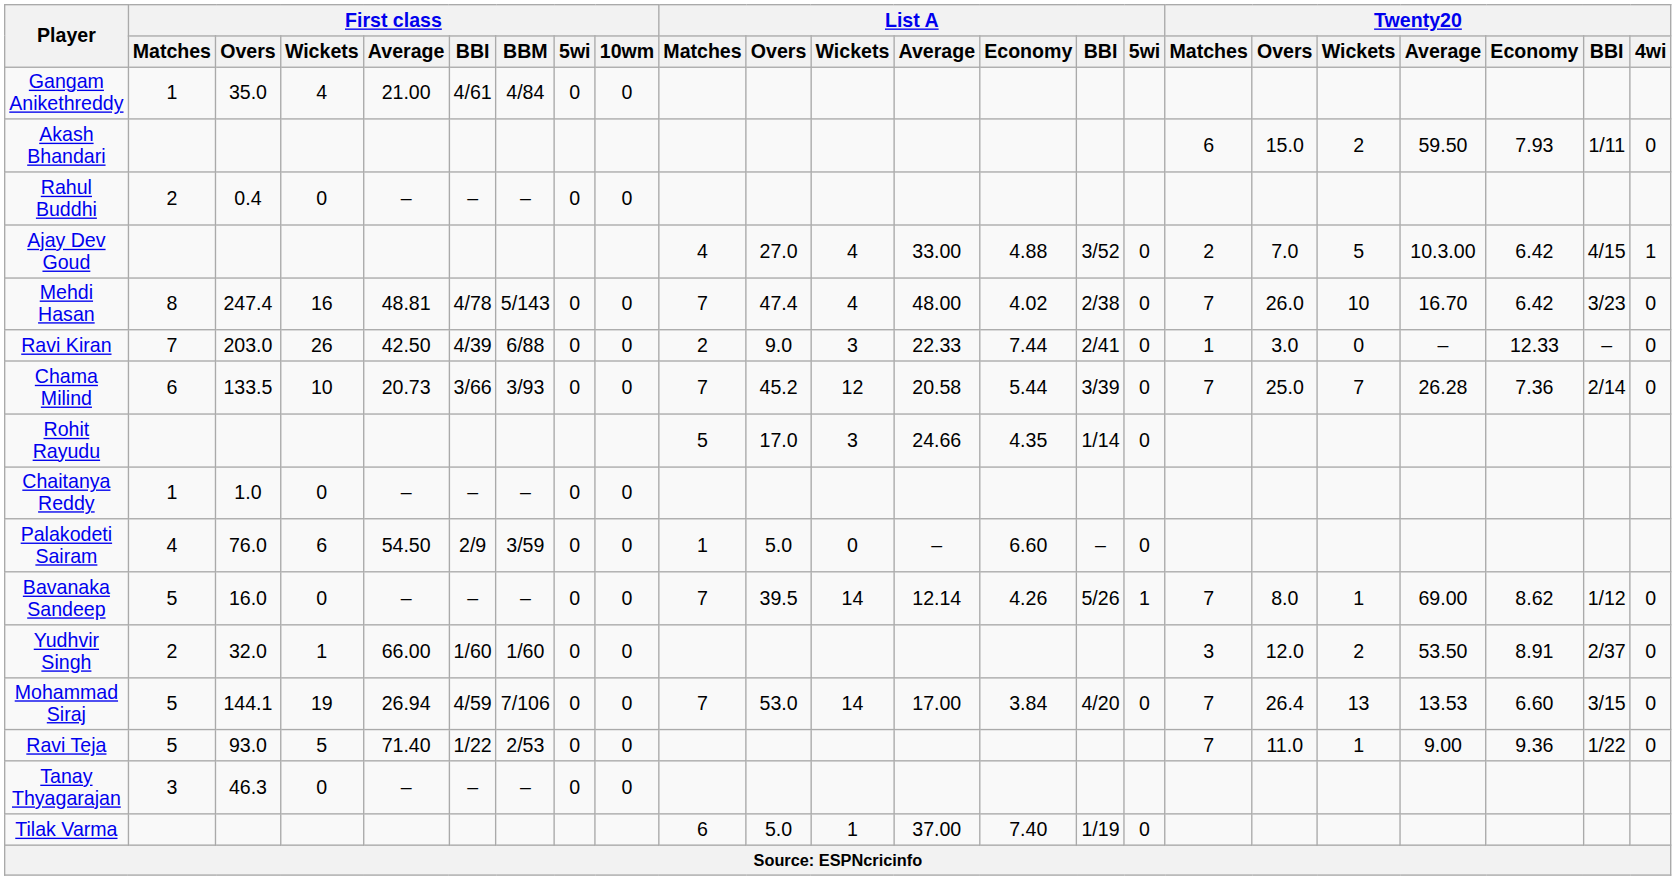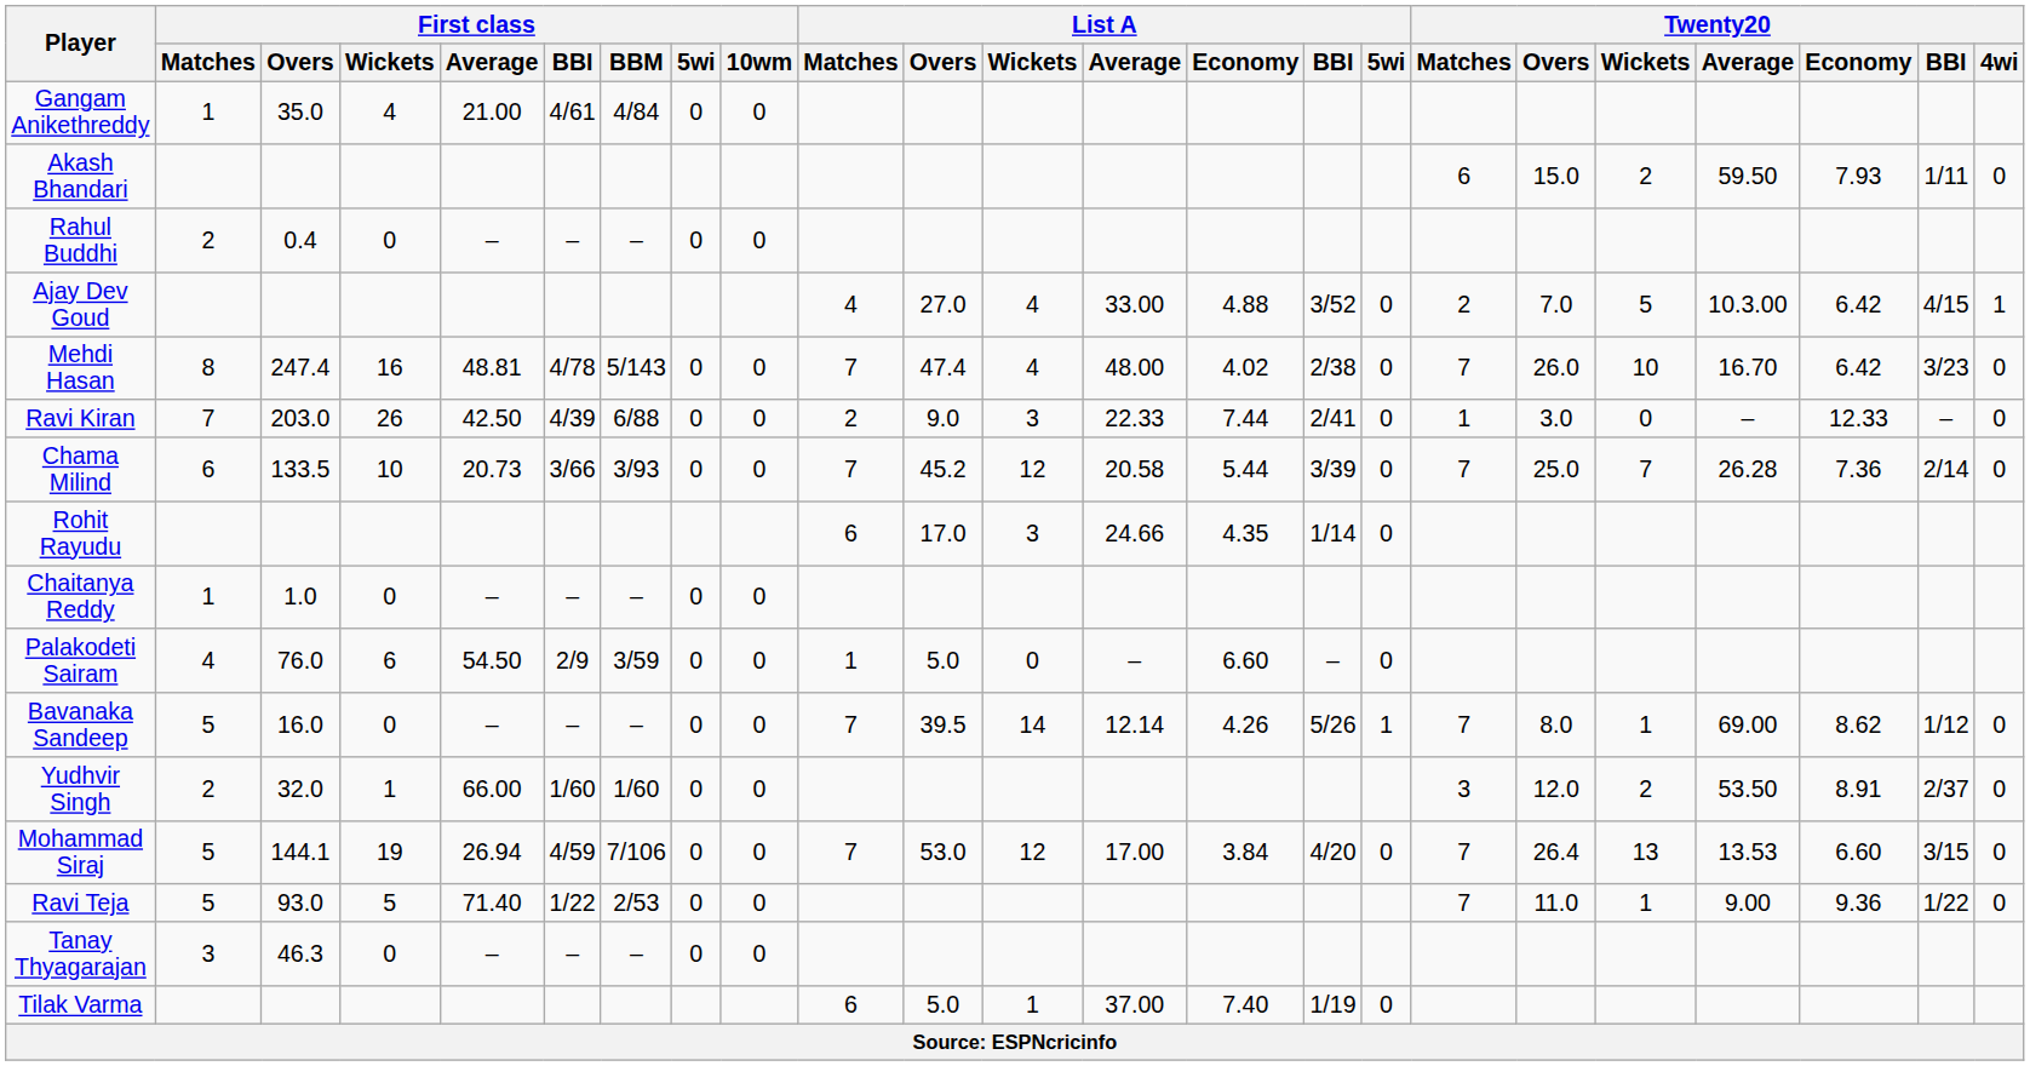 <table class="wikitable" style="font-size: 90%; text-align: center;width:90%;">
 <tr>
 <th rowspan=2>Player</th>
 <th colspan=8><a href='#'>First class</a></th>
 <th colspan=7><a href='#'>List A</a></th>
 <th colspan=7><a href='#'>Twenty20</a></th>
 </tr>
 <tr>
 <th>Matches</th>
 <th>Overs</th>
 <th>Wickets</th>
 <th>Average</th>
 <th>BBI</th>
 <th>BBM</th>
 <th>5wi</th>
 <th>10wm</th>
 <th>Matches</th>
 <th>Overs</th>
 <th>Wickets</th>
 <th>Average</th>
 <th>Economy</th>
 <th>BBI</th>
 <th>5wi</th>
 <th>Matches</th>
 <th>Overs</th>
 <th>Wickets</th>
 <th>Average</th>
 <th>Economy</th>
 <th>BBI</th>
 <th>4wi</th>
 </tr>
 <tr>
 <td><a href='#'>Gangam Anikethreddy</a></td>
 <td> 1</td>
 <td>35.0</td>
 <td>4</td>
 <td>21.00</td>
 <td>4/61</td>
 <td>4/84</td>
 <td>0</td>
 <td>0</td>
 <td></td>
 <td></td>
 <td></td>
 <td></td>
 <td></td>
 <td></td>
 <td></td>
 <td></td>
 <td></td>
 <td></td>
 <td></td>
 <td></td>
 <td></td>
 <td></td>
 </tr>
 <tr>
 <td><a href='#'>Akash Bhandari</a></td>
 <td></td>
 <td></td>
 <td></td>
 <td></td>
 <td></td>
 <td></td>
 <td></td>
 <td></td>
 <td></td>
 <td></td>
 <td></td>
 <td></td>
 <td></td>
 <td></td>
 <td></td>
 <td> 6</td>
 <td>15.0</td>
 <td>2</td>
 <td>59.50</td>
 <td>7.93</td>
 <td>1/11</td>
 <td>0</td>
 </tr>
 <tr>
 <td><a href='#'>Rahul Buddhi</a></td>
 <td> 2</td>
 <td>0.4</td>
 <td>0</td>
 <td>–</td>
 <td>–</td>
 <td>–</td>
 <td>0</td>
 <td>0</td>
 <td></td>
 <td></td>
 <td></td>
 <td></td>
 <td></td>
 <td></td>
 <td></td>
 <td></td>
 <td></td>
 <td></td>
 <td></td>
 <td></td>
 <td></td>
 <td></td>
 </tr>
 <tr>
 <td><a href='#'>Ajay Dev Goud</a></td>
 <td></td>
 <td></td>
 <td></td>
 <td></td>
 <td></td>
 <td></td>
 <td></td>
 <td></td>
 <td> 4</td>
 <td>27.0</td>
 <td>4</td>
 <td>33.00</td>
 <td>4.88</td>
 <td>3/52</td>
 <td>0</td>
 <td> 2</td>
 <td>7.0</td>
 <td>5</td>
 <td>10.3.00</td>
 <td>6.42</td>
 <td>4/15</td>
 <td>1</td>
 </tr>
 <tr>
 <td><a href='#'>Mehdi Hasan</a></td>
 <td> 8</td>
 <td>247.4</td>
 <td>16</td>
 <td>48.81</td>
 <td>4/78</td>
 <td>5/143</td>
 <td>0</td>
 <td>0</td>
 <td> 7</td>
 <td>47.4</td>
 <td>4</td>
 <td>48.00</td>
 <td>4.02</td>
 <td>2/38</td>
 <td>0</td>
 <td> 7</td>
 <td>26.0</td>
 <td>10</td>
 <td>16.70</td>
 <td>6.42</td>
 <td>3/23</td>
 <td>0</td>
 </tr>
 <tr>
 <td><a href='#'>Ravi Kiran</a></td>
 <td> 7</td>
 <td>203.0</td>
 <td>26</td>
 <td>42.50</td>
 <td>4/39</td>
 <td>6/88</td>
 <td>0</td>
 <td>0</td>
 <td> 2</td>
 <td>9.0</td>
 <td>3</td>
 <td>22.33</td>
 <td>7.44</td>
 <td>2/41</td>
 <td>0</td>
 <td> 1</td>
 <td>3.0</td>
 <td>0</td>
 <td>–</td>
 <td>12.33</td>
 <td>–</td>
 <td>0</td>
 </tr>
 <tr>
 <td><a href='#'>Chama Milind</a></td>
 <td> 6</td>
 <td>133.5</td>
 <td>10</td>
 <td>20.73</td>
 <td>3/66</td>
 <td>3/93</td>
 <td>0</td>
 <td>0</td>
 <td> 7</td>
 <td>45.2</td>
 <td>12</td>
 <td>20.58</td>
 <td>5.44</td>
 <td>3/39</td>
 <td>0</td>
 <td> 7</td>
 <td>25.0</td>
 <td>7</td>
 <td>26.28</td>
 <td>7.36</td>
 <td>2/14</td>
 <td>0</td>
 </tr>
 <tr>
 <td><a href='#'>Rohit Rayudu</a></td>
 <td></td>
 <td></td>
 <td></td>
 <td></td>
 <td></td>
 <td></td>
 <td></td>
 <td></td>
-<td> 5</td>
+<td> 6</td>
 <td>17.0</td>
 <td>3</td>
 <td>24.66</td>
 <td>4.35</td>
 <td>1/14</td>
 <td>0</td>
 <td></td>
 <td></td>
 <td></td>
 <td></td>
 <td></td>
 <td></td>
 <td></td>
 </tr>
 <tr>
 <td><a href='#'>Chaitanya Reddy</a></td>
 <td> 1</td>
 <td>1.0</td>
 <td>0</td>
 <td>–</td>
 <td>–</td>
 <td>–</td>
 <td>0</td>
 <td>0</td>
 <td></td>
 <td></td>
 <td></td>
 <td></td>
 <td></td>
 <td></td>
 <td></td>
 <td></td>
 <td></td>
 <td></td>
 <td></td>
 <td></td>
 <td></td>
 <td></td>
 </tr>
 <tr>
 <td><a href='#'>Palakodeti Sairam</a></td>
 <td> 4</td>
 <td>76.0</td>
 <td>6</td>
 <td>54.50</td>
 <td>2/9</td>
 <td>3/59</td>
 <td>0</td>
 <td>0</td>
 <td> 1</td>
 <td>5.0</td>
 <td>0</td>
 <td>–</td>
 <td>6.60</td>
 <td>–</td>
 <td>0</td>
 <td></td>
 <td></td>
 <td></td>
 <td></td>
 <td></td>
 <td></td>
 <td></td>
 </tr>
 <tr>
 <td><a href='#'>Bavanaka Sandeep</a></td>
 <td> 5</td>
 <td>16.0</td>
 <td>0</td>
 <td>–</td>
 <td>–</td>
 <td>–</td>
 <td>0</td>
 <td>0</td>
 <td> 7</td>
 <td>39.5</td>
 <td>14</td>
 <td>12.14</td>
 <td>4.26</td>
 <td>5/26</td>
 <td>1</td>
 <td> 7</td>
 <td>8.0</td>
 <td>1</td>
 <td>69.00</td>
 <td>8.62</td>
 <td>1/12</td>
 <td>0</td>
 </tr>
 <tr>
 <td><a href='#'>Yudhvir Singh</a></td>
 <td> 2</td>
 <td>32.0</td>
 <td>1</td>
 <td>66.00</td>
 <td>1/60</td>
 <td>1/60</td>
 <td>0</td>
 <td>0</td>
 <td></td>
 <td></td>
 <td></td>
 <td></td>
 <td></td>
 <td></td>
 <td></td>
 <td> 3</td>
 <td>12.0</td>
 <td>2</td>
 <td>53.50</td>
 <td>8.91</td>
 <td>2/37</td>
 <td>0</td>
 </tr>
 <tr>
 <td><a href='#'>Mohammad Siraj</a></td>
 <td> 5</td>
 <td>144.1</td>
 <td>19</td>
 <td>26.94</td>
 <td>4/59</td>
 <td>7/106</td>
 <td>0</td>
 <td>0</td>
 <td> 7</td>
 <td>53.0</td>
-<td>14</td>
+<td>12</td>
 <td>17.00</td>
 <td>3.84</td>
 <td>4/20</td>
 <td>0</td>
 <td> 7</td>
 <td>26.4</td>
 <td>13</td>
 <td>13.53</td>
 <td>6.60</td>
 <td>3/15</td>
 <td>0</td>
 </tr>
 <tr>
 <td><a href='#'>Ravi Teja</a></td>
 <td> 5</td>
 <td>93.0</td>
 <td>5</td>
 <td>71.40</td>
 <td>1/22</td>
 <td>2/53</td>
 <td>0</td>
 <td>0</td>
 <td></td>
 <td></td>
 <td></td>
 <td></td>
 <td></td>
 <td></td>
 <td></td>
 <td> 7</td>
 <td>11.0</td>
 <td>1</td>
 <td>9.00</td>
 <td>9.36</td>
 <td>1/22</td>
 <td>0</td>
 </tr>
 <tr>
 <td><a href='#'>Tanay Thyagarajan</a></td>
 <td> 3</td>
 <td>46.3</td>
 <td>0</td>
 <td>–</td>
 <td>–</td>
 <td>–</td>
 <td>0</td>
 <td>0</td>
 <td></td>
 <td></td>
 <td></td>
 <td></td>
 <td></td>
 <td></td>
 <td></td>
 <td></td>
 <td></td>
 <td></td>
 <td></td>
 <td></td>
 <td></td>
 <td></td>
 </tr>
 <tr>
 <td><a href='#'>Tilak Varma</a></td>
 <td></td>
 <td></td>
 <td></td>
 <td></td>
 <td></td>
 <td></td>
 <td></td>
 <td></td>
 <td> 6</td>
 <td>5.0</td>
 <td>1</td>
 <td>37.00</td>
 <td>7.40</td>
 <td>1/19</td>
 <td>0</td>
 <td></td>
 <td></td>
 <td></td>
 <td></td>
 <td></td>
 <td></td>
 <td></td>
 </tr>
 <tr>
 <th colspan="23"><small>Source: ESPNcricinfo</small></th>
 </tr>
 </table>
